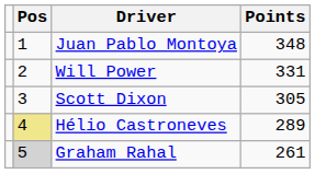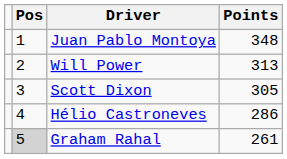 <table class="wikitable" style="font-size: 95%">
 <tr>
 <td></td>
 <th>Pos</th>
 <th>Driver</th>
 <th>Points</th>
 </tr>
 <tr>
 <td align="left"></td>
 <td>1</td>
 <td> <a href='#'>Juan Pablo Montoya</a></td>
 <td align="right">348</td>
 </tr>
 <tr>
 <td align="left"></td>
 <td>2</td>
 <td> <a href='#'>Will Power</a></td>
-<td align="right">331</td>
+<td align="right">313</td>
 </tr>
 <tr>
 <td align="left"></td>
 <td>3</td>
 <td> <a href='#'>Scott Dixon</a></td>
 <td align="right">305</td>
 </tr>
 <tr>
 <td align="left"></td>
-<td style="background: khaki;">4</td>
+<td>4</td>
 <td> <a href='#'>Hélio Castroneves</a></td>
-<td align="right">289</td>
+<td align="right">286</td>
 </tr>
 <tr>
 <td align="left"></td>
 <td style="background: lightgrey;">5</td>
 <td> <a href='#'>Graham Rahal</a></td>
 <td align="right">261</td>
 </tr>
 </table>
